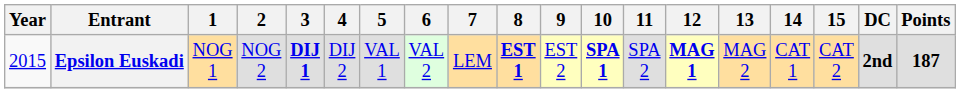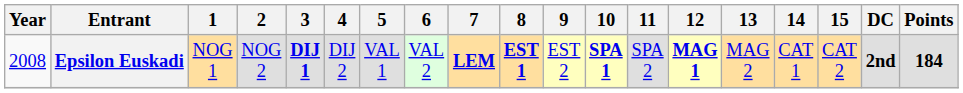 <table class="wikitable" style="text-align:center; font-size:85%">
 <tr>
 <th>Year</th>
 <th>Entrant</th>
 <th>1</th>
 <th>2</th>
 <th>3</th>
 <th>4</th>
 <th>5</th>
 <th>6</th>
 <th>7</th>
 <th>8</th>
 <th>9</th>
 <th>10</th>
 <th>11</th>
 <th>12</th>
 <th>13</th>
 <th>14</th>
 <th>15</th>
 <th>DC</th>
 <th>Points</th>
 </tr>
 <tr>
-<td><a href='#'>2015</a></td>
+<td><a href='#'>2008</a></td>
 <th nowrap><a href='#'>Epsilon Euskadi</a></th>
 <td style="background:#FFDF9F;"><a href='#'>NOG<br>1</a><br></td>
 <td style="background:#DFDFDF;"><a href='#'>NOG<br>2</a><br></td>
 <td style="background:#DFDFDF;"><strong><a href='#'>DIJ<br>1</a></strong><br></td>
 <td style="background:#DFDFDF;"><a href='#'>DIJ<br>2</a><br></td>
 <td style="background:#DFDFDF;"><a href='#'>VAL<br>1</a><br></td>
 <td style="background:#DFFFDF;"><a href='#'>VAL<br>2</a><br></td>
-<td style="background:#FFDF9F;"><a href='#'>LEM</a><br></td>
+<td style="background:#FFDF9F;"><strong><a href='#'>LEM</a><br></strong></td>
 <td style="background:#FFDF9F;"><strong><a href='#'>EST<br>1</a><br></strong></td>
 <td style="background:#FFFFBF;"><a href='#'>EST<br>2</a><br></td>
 <td style="background:#FFFFBF;"><strong><a href='#'>SPA<br>1</a></strong><br></td>
 <td style="background:#DFDFDF;"><a href='#'>SPA<br>2</a><br></td>
 <td style="background:#FFFFBF;"><strong><a href='#'>MAG<br>1</a></strong><br></td>
 <td style="background:#FFDF9F;"><a href='#'>MAG<br>2</a><br></td>
 <td style="background:#FFDF9F;"><a href='#'>CAT<br>1</a><br></td>
 <td style="background:#FFDF9F;"><a href='#'>CAT<br>2</a><br></td>
 <th style="background:#DFDFDF;">2nd</th>
-<th style="background:#DFDFDF;">187</th>
+<th style="background:#DFDFDF;">184</th>
 </tr>
 <tr>
 </tr>
 </table>
